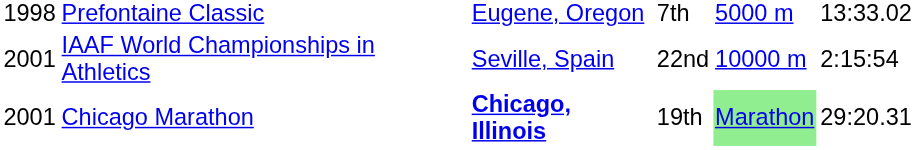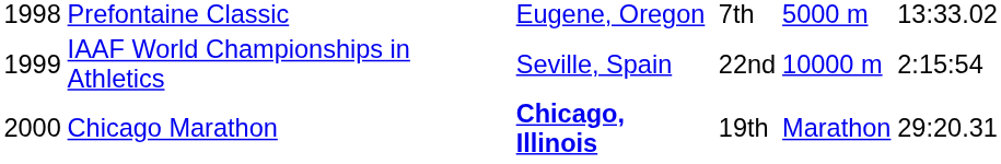 <table>
 <tr>
 <td>1998</td>
 <td><a href='#'>Prefontaine Classic</a></td>
 <td><a href='#'>Eugene, Oregon</a></td>
 <td>7th</td>
 <td><a href='#'>5000 m</a></td>
 <td>13:33.02</td>
 </tr>
 <tr>
-<td>2001</td>
+<td>1999</td>
 <td><a href='#'>IAAF World Championships in Athletics</a></td>
 <td><a href='#'>Seville, Spain</a></td>
 <td>22nd</td>
 <td><a href='#'>10000 m</a></td>
 <td>2:15:54</td>
 </tr>
 <tr>
-<td>2001</td>
+<td>2000</td>
 <td><a href='#'>Chicago Marathon</a></td>
 <td><strong><a href='#'>Chicago, Illinois</a></strong></td>
 <td>19th</td>
-<td style="background: lightgreen;"><a href='#'>Marathon</a></td>
+<td><a href='#'>Marathon</a></td>
 <td>29:20.31</td>
 </tr>
 </table>
